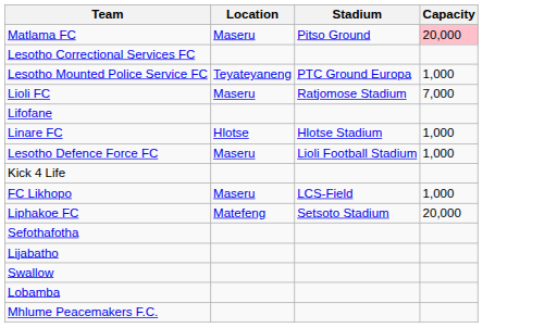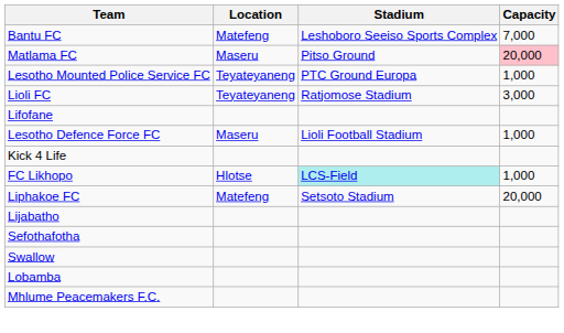 <table class="wikitable sortable">
 <tr>
 <th>Team</th>
 <th>Location</th>
 <th>Stadium</th>
 <th>Capacity</th>
 </tr>
 <tr>
+<td><a href='#'>Bantu FC</a></td>
+<td><a href='#'>Matefeng</a></td>
+<td><a href='#'>Leshoboro Seeiso Sports Complex</a></td>
+<td>7,000</td>
+</tr>
+<tr>
 <td><a href='#'>Matlama FC</a></td>
 <td><a href='#'>Maseru</a></td>
 <td><a href='#'>Pitso Ground</a></td>
 <td style="background: pink;">20,000</td>
-</tr>
-<tr>
-<td><a href='#'>Lesotho Correctional Services FC</a></td>
-<td></td>
-<td></td>
-<td></td>
 </tr>
 <tr>
 <td><a href='#'>Lesotho Mounted Police Service FC</a></td>
 <td><a href='#'>Teyateyaneng</a></td>
 <td><a href='#'>PTC Ground Europa</a></td>
 <td>1,000</td>
 </tr>
 <tr>
 <td><a href='#'>Lioli FC</a></td>
-<td><a href='#'>Maseru</a></td>
+<td><a href='#'>Teyateyaneng</a></td>
 <td><a href='#'>Ratjomose Stadium</a></td>
-<td>7,000</td>
+<td>3,000</td>
 </tr>
 <tr>
 <td><a href='#'>Lifofane</a></td>
 <td></td>
 <td></td>
 <td></td>
-</tr>
-<tr>
-<td><a href='#'>Linare FC</a></td>
-<td><a href='#'>Hlotse</a></td>
-<td><a href='#'>Hlotse Stadium</a></td>
-<td>1,000</td>
 </tr>
 <tr>
 <td><a href='#'>Lesotho Defence Force FC</a></td>
 <td><a href='#'>Maseru</a></td>
 <td><a href='#'>Lioli Football Stadium</a></td>
 <td>1,000</td>
 </tr>
 <tr>
 <td>Kick 4 Life</td>
 <td></td>
 <td></td>
 <td></td>
 </tr>
 <tr>
 <td><a href='#'>FC Likhopo</a></td>
-<td><a href='#'>Maseru</a></td>
-<td><a href='#'>LCS-Field</a></td>
+<td><a href='#'>Hlotse</a></td>
+<td style="background: paleturquoise;"><a href='#'>LCS-Field</a></td>
 <td>1,000</td>
 </tr>
 <tr>
 <td><a href='#'>Liphakoe FC</a></td>
 <td><a href='#'>Matefeng</a></td>
 <td><a href='#'>Setsoto Stadium</a></td>
 <td>20,000</td>
 </tr>
 <tr>
-<td><a href='#'>Sefothafotha</a></td>
+<td><a href='#'>Lijabatho</a></td>
 <td></td>
 <td></td>
 <td></td>
 </tr>
 <tr>
-<td><a href='#'>Lijabatho</a></td>
+<td><a href='#'>Sefothafotha</a></td>
 <td></td>
 <td></td>
 <td></td>
 </tr>
 <tr>
 <td><a href='#'>Swallow</a></td>
 <td></td>
 <td></td>
 <td></td>
 </tr>
 <tr>
 <td><a href='#'>Lobamba</a></td>
 <td></td>
 <td></td>
 <td></td>
 </tr>
 <tr>
 <td><a href='#'>Mhlume Peacemakers F.C.</a></td>
 <td></td>
 <td></td>
 <td></td>
 </tr>
 </table>
